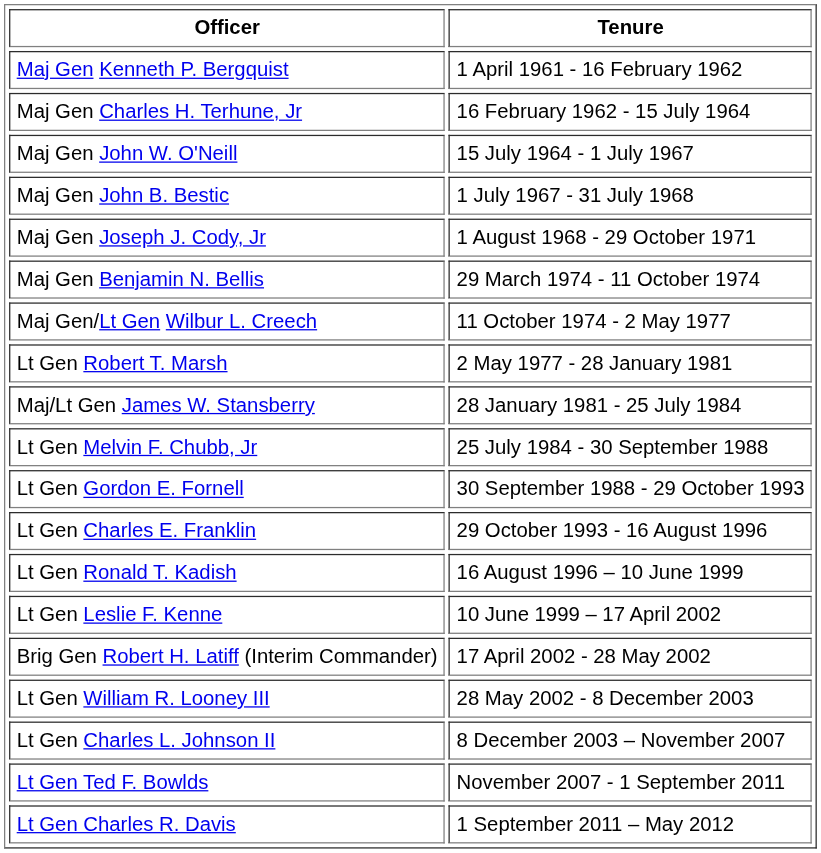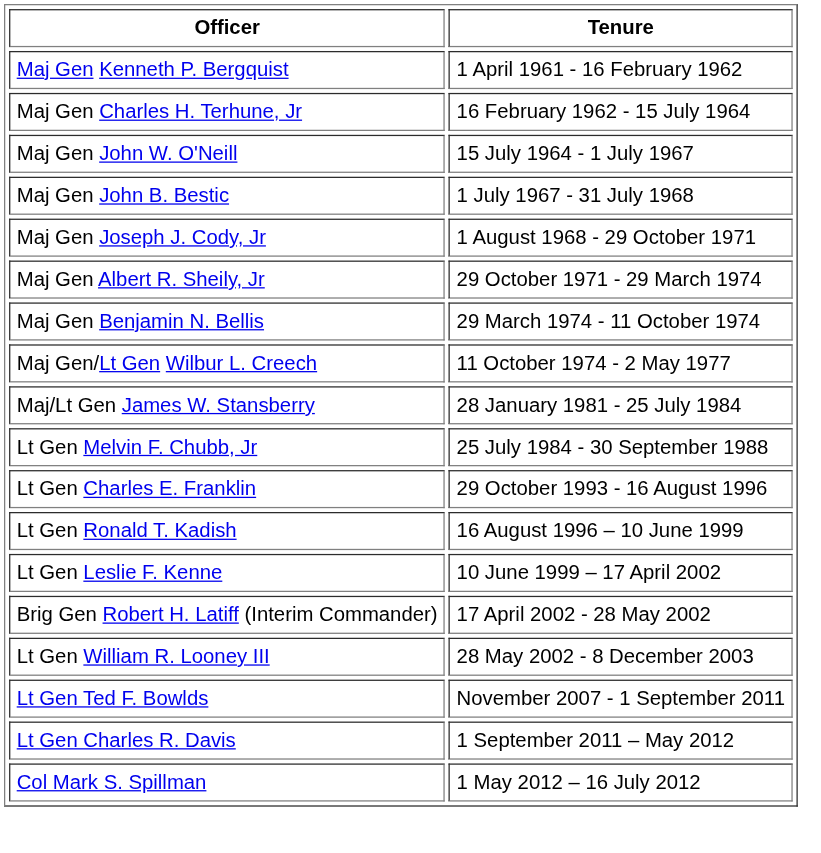 <table border="1" cellspacing="3" cellpadding="5">
 <tr>
 <th>Officer</th>
 <th>Tenure</th>
 </tr>
 <tr>
 <td><a href='#'>Maj Gen</a> <a href='#'>Kenneth P. Bergquist</a></td>
 <td>1 April 1961 - 16 February 1962</td>
 </tr>
 <tr>
 <td>Maj Gen <a href='#'>Charles H. Terhune, Jr</a></td>
 <td>16 February 1962 - 15 July 1964</td>
 </tr>
 <tr>
 <td>Maj Gen <a href='#'>John W. O'Neill</a></td>
 <td>15 July 1964 - 1 July 1967</td>
 </tr>
 <tr>
 <td>Maj Gen <a href='#'>John B. Bestic</a></td>
 <td>1 July 1967 - 31 July 1968</td>
 </tr>
 <tr>
 <td>Maj Gen <a href='#'>Joseph J. Cody, Jr</a></td>
 <td>1 August 1968 - 29 October 1971</td>
 </tr>
 <tr>
+<td>Maj Gen <a href='#'>Albert R. Sheily, Jr</a></td>
+<td>29 October 1971 - 29 March 1974</td>
+</tr>
+<tr>
 <td>Maj Gen <a href='#'>Benjamin N. Bellis</a></td>
 <td>29 March 1974 - 11 October 1974</td>
 </tr>
 <tr>
 <td>Maj Gen/<a href='#'>Lt Gen</a> <a href='#'>Wilbur L. Creech</a></td>
 <td>11 October 1974 - 2 May 1977</td>
 </tr>
 <tr>
-<td>Lt Gen <a href='#'>Robert T. Marsh</a></td>
-<td>2 May 1977 - 28 January 1981</td>
-</tr>
-<tr>
 <td>Maj/Lt Gen <a href='#'>James W. Stansberry</a></td>
 <td>28 January 1981 - 25 July 1984</td>
 </tr>
 <tr>
 <td>Lt Gen <a href='#'>Melvin F. Chubb, Jr</a></td>
 <td>25 July 1984 - 30 September 1988</td>
-</tr>
-<tr>
-<td>Lt Gen <a href='#'>Gordon E. Fornell</a></td>
-<td>30 September 1988 - 29 October 1993</td>
 </tr>
 <tr>
 <td>Lt Gen <a href='#'>Charles E. Franklin</a></td>
 <td>29 October 1993 - 16 August 1996</td>
 </tr>
 <tr>
 <td>Lt Gen <a href='#'>Ronald T. Kadish</a></td>
 <td>16 August 1996 – 10 June 1999</td>
 </tr>
 <tr>
 <td>Lt Gen <a href='#'>Leslie F. Kenne</a></td>
 <td>10 June 1999 – 17 April 2002</td>
 </tr>
 <tr>
 <td>Brig Gen <a href='#'>Robert H. Latiff</a> (Interim Commander)</td>
 <td>17 April 2002   - 28 May 2002</td>
 </tr>
 <tr>
 <td>Lt Gen <a href='#'>William R. Looney III</a></td>
 <td>28 May 2002 - 8 December 2003</td>
 </tr>
 <tr>
-<td>Lt Gen <a href='#'>Charles L. Johnson II</a></td>
-<td>8 December 2003 – November 2007</td>
-</tr>
-<tr>
 <td><a href='#'>Lt Gen Ted F. Bowlds</a></td>
 <td>November 2007 - 1 September 2011</td>
 </tr>
 <tr>
 <td><a href='#'>Lt Gen Charles R. Davis</a></td>
 <td>1 September 2011 – May 2012</td>
 </tr>
+<tr>
+<td><a href='#'>Col Mark S. Spillman</a></td>
+<td>1 May 2012 – 16 July 2012</td>
+</tr>
 </table>
